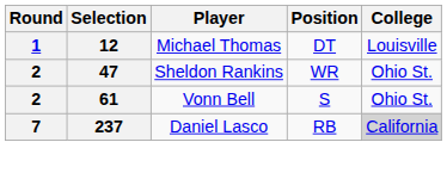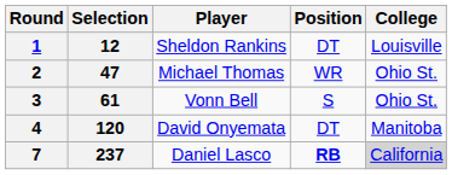 <table class="wikitable" style="text-align:center;">
 <tr>
 <th>Round</th>
 <th>Selection</th>
 <th>Player</th>
 <th>Position</th>
 <th>College</th>
 </tr>
 <tr>
 <th><a href='#'>1</a></th>
 <th>12</th>
-<td><a href='#'>Michael Thomas</a></td>
+<td><a href='#'>Sheldon Rankins</a></td>
 <td><a href='#'>DT</a></td>
 <td><a href='#'>Louisville</a></td>
 </tr>
 <tr>
 <th>2</th>
 <th>47</th>
-<td><a href='#'>Sheldon Rankins</a></td>
+<td><a href='#'>Michael Thomas</a></td>
 <td><a href='#'>WR</a></td>
 <td><a href='#'>Ohio St.</a></td>
 </tr>
 <tr>
-<th>2</th>
+<th>3</th>
 <th>61</th>
 <td><a href='#'>Vonn Bell</a></td>
 <td><a href='#'>S</a></td>
 <td><a href='#'>Ohio St.</a></td>
 </tr>
 <tr>
+<th>4</th>
+<th>120</th>
+<td><a href='#'>David Onyemata</a></td>
+<td><a href='#'>DT</a></td>
+<td><a href='#'>Manitoba</a></td>
+</tr>
+<tr>
 <th>7</th>
 <th>237</th>
 <td><a href='#'>Daniel Lasco</a></td>
-<td><a href='#'>RB</a></td>
+<td><strong><a href='#'>RB</a></strong></td>
 <td style="background: lightgrey;"><a href='#'>California</a></td>
 </tr>
 </table>
